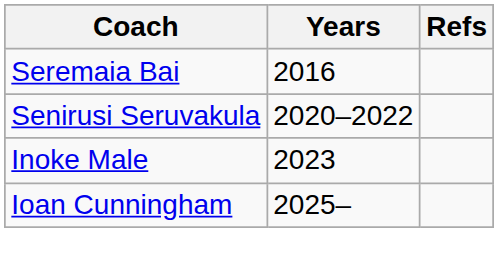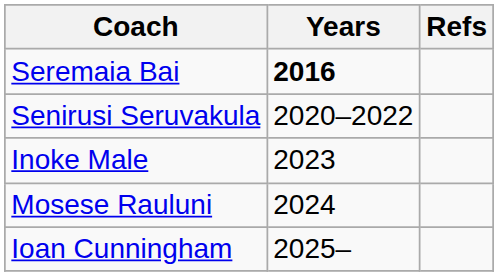 <table class="wikitable">
 <tr>
 <th>Coach</th>
 <th>Years</th>
 <th>Refs</th>
 </tr>
 <tr>
 <td> <a href='#'>Seremaia Bai</a></td>
-<td>2016</td>
+<td><strong>2016</strong></td>
 <td></td>
 </tr>
 <tr>
 <td> <a href='#'>Senirusi Seruvakula</a></td>
 <td>2020–2022</td>
 <td></td>
 </tr>
 <tr>
 <td> <a href='#'>Inoke Male</a></td>
 <td>2023</td>
 <td></td>
 </tr>
 <tr>
+<td> <a href='#'>Mosese Rauluni</a></td>
+<td>2024</td>
+<td></td>
+</tr>
+<tr>
 <td> <a href='#'>Ioan Cunningham</a></td>
 <td>2025–</td>
 <td></td>
 </tr>
 </table>
